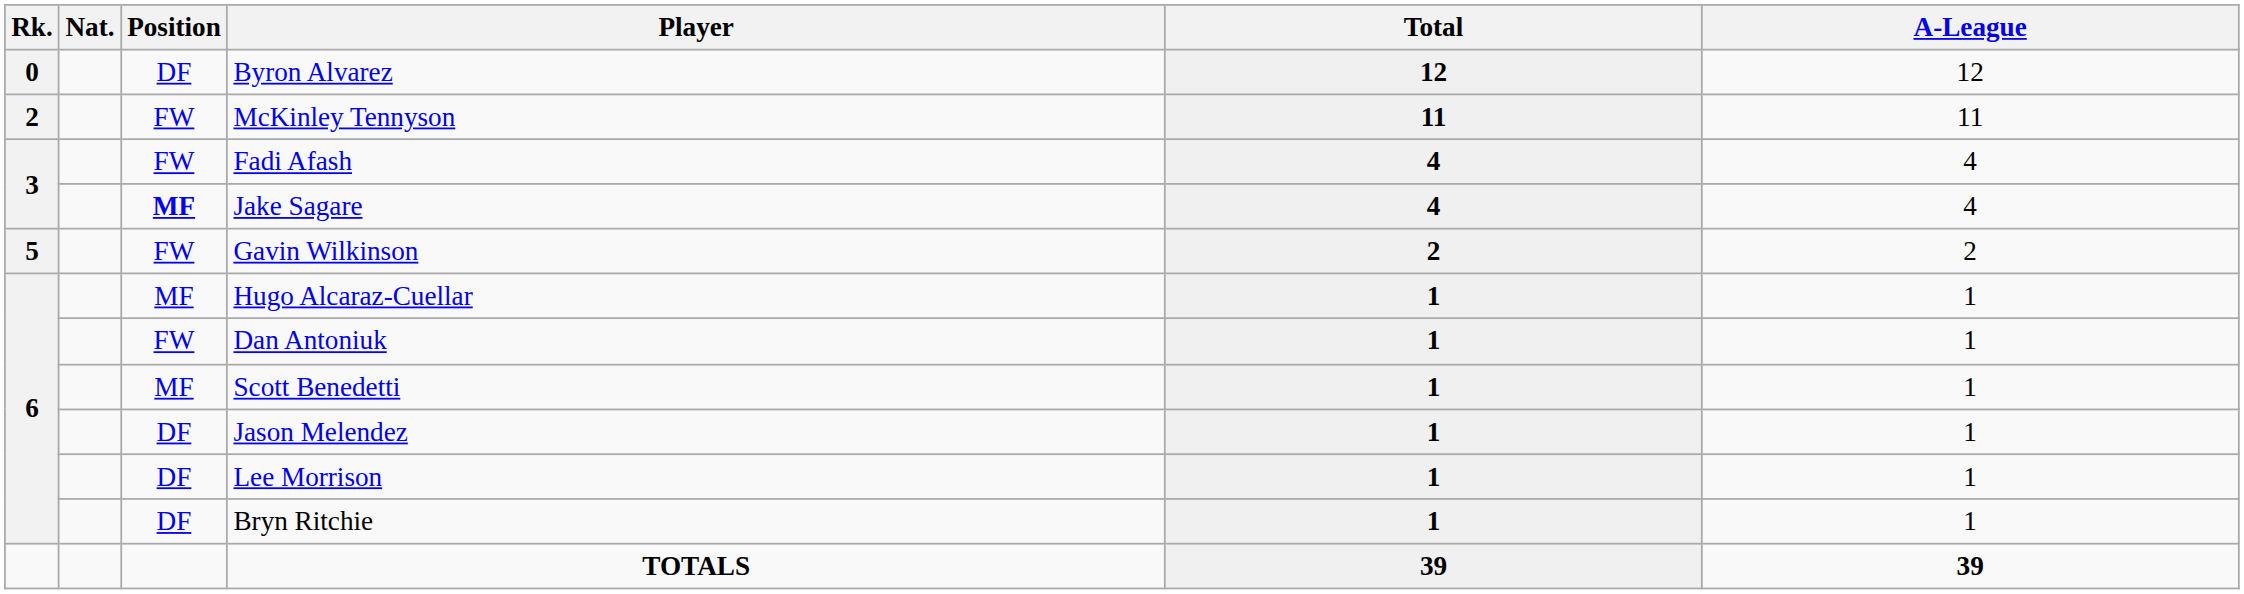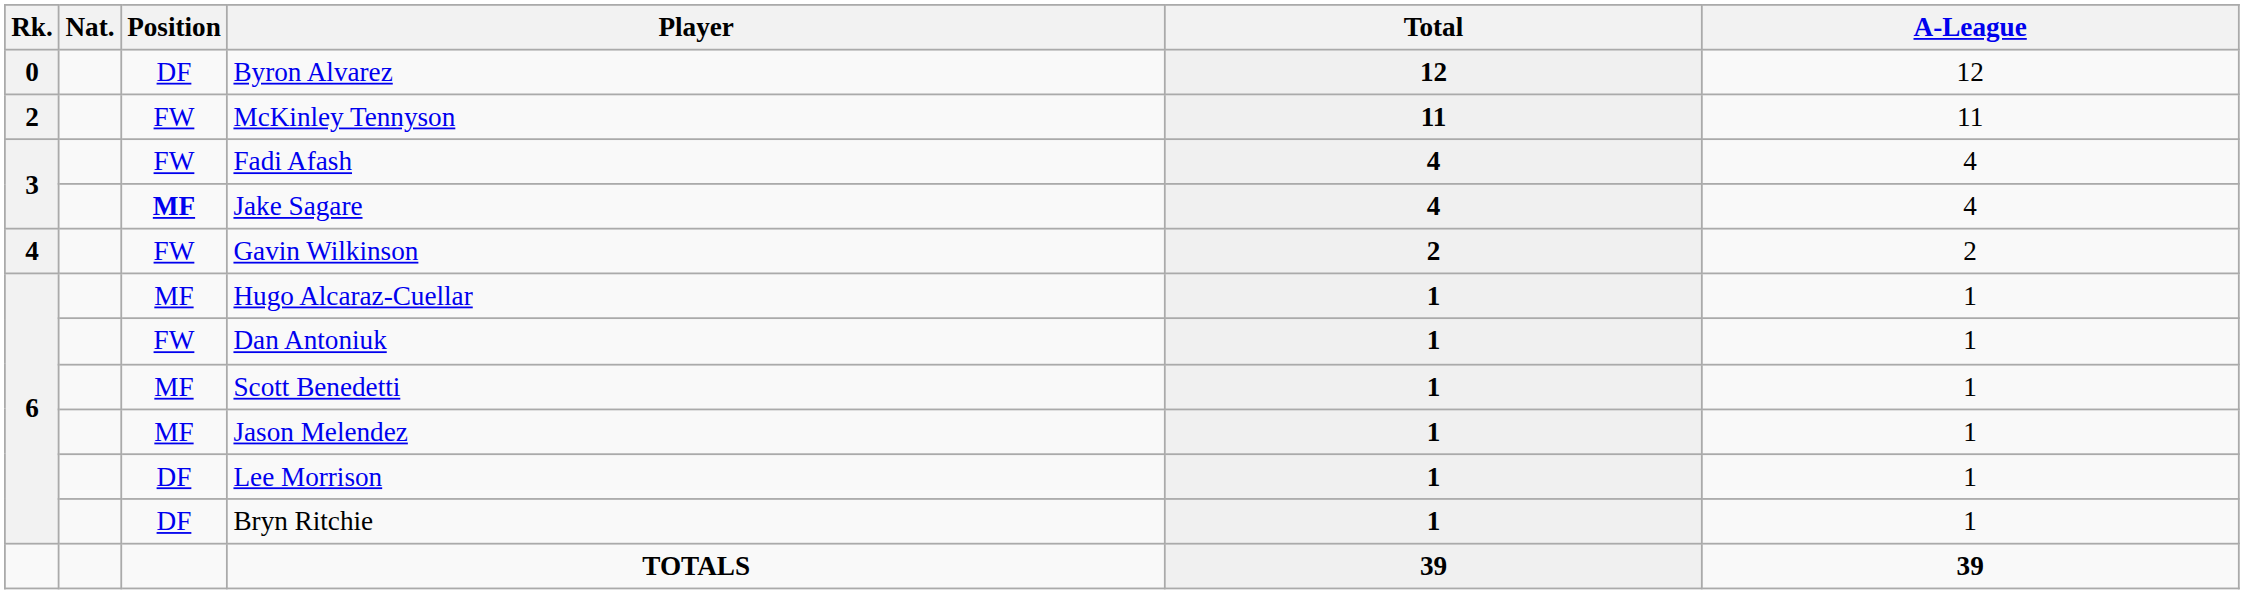 <table class="wikitable" style="font-size:95%; text-align:center;">
 <tr>
 <th width="1%">Rk.</th>
 <th width="1%">Nat.</th>
 <th width="1%">Position</th>
 <th width="42%">Player</th>
 <th width=80>Total</th>
 <th width=80><a href='#'>A-League</a></th>
 </tr>
 <tr>
 <th rowspan="1"><strong>0</strong></th>
 <td></td>
 <td><a href='#'>DF</a></td>
 <td style="text-align: left;"><a href='#'>Byron Alvarez</a></td>
 <td style="background: #F0F0F0;"><strong>12</strong></td>
 <td>12</td>
 </tr>
 <tr>
 <th rowspan="1"><strong>2</strong></th>
 <td></td>
 <td><a href='#'>FW</a></td>
 <td style="text-align: left;"><a href='#'>McKinley Tennyson</a></td>
 <td style="background: #F0F0F0;"><strong>11</strong></td>
 <td>11</td>
 </tr>
 <tr>
 <th rowspan="2"><strong>3</strong></th>
 <td></td>
 <td><a href='#'>FW</a></td>
 <td style="text-align: left;"><a href='#'>Fadi Afash</a></td>
 <td style="background: #F0F0F0;"><strong>4</strong></td>
 <td>4</td>
 </tr>
 <tr>
 <td></td>
 <td><strong><a href='#'>MF</a></strong></td>
 <td style="text-align: left;"><a href='#'>Jake Sagare</a></td>
 <td style="background: #F0F0F0;"><strong>4</strong></td>
 <td>4</td>
 </tr>
 <tr>
-<th rowspan="1"><strong>5</strong></th>
+<th rowspan="1"><strong>4</strong></th>
 <td></td>
 <td><a href='#'>FW</a></td>
 <td style="text-align: left;"><a href='#'>Gavin Wilkinson</a></td>
 <td style="background: #F0F0F0;"><strong>2</strong></td>
 <td>2</td>
 </tr>
 <tr>
 <th rowspan="6"><strong>6</strong></th>
 <td></td>
 <td><a href='#'>MF</a></td>
 <td style="text-align: left;"><a href='#'>Hugo Alcaraz-Cuellar</a></td>
 <td style="background: #F0F0F0;"><strong>1</strong></td>
 <td>1</td>
 </tr>
 <tr>
 <td></td>
 <td><a href='#'>FW</a></td>
 <td style="text-align: left;"><a href='#'>Dan Antoniuk</a></td>
 <td style="background: #F0F0F0;"><strong>1</strong></td>
 <td>1</td>
 </tr>
 <tr>
 <td></td>
 <td><a href='#'>MF</a></td>
 <td style="text-align: left;"><a href='#'>Scott Benedetti</a></td>
 <td style="background: #F0F0F0;"><strong>1</strong></td>
 <td>1</td>
 </tr>
 <tr>
 <td></td>
-<td><a href='#'>DF</a></td>
+<td><a href='#'>MF</a></td>
 <td style="text-align: left;"><a href='#'>Jason Melendez</a></td>
 <td style="background: #F0F0F0;"><strong>1</strong></td>
 <td>1</td>
 </tr>
 <tr>
 <td></td>
 <td><a href='#'>DF</a></td>
 <td style="text-align: left;"><a href='#'>Lee Morrison</a></td>
 <td style="background: #F0F0F0;"><strong>1</strong></td>
 <td>1</td>
 </tr>
 <tr>
 <td></td>
 <td><a href='#'>DF</a></td>
 <td style="text-align: left;">Bryn Ritchie</td>
 <td style="background: #F0F0F0;"><strong>1</strong></td>
 <td>1</td>
 </tr>
 <tr>
 <td></td>
 <td></td>
 <td></td>
 <td><strong>TOTALS</strong></td>
 <td style="background: #F0F0F0;"><strong>39</strong></td>
 <td><strong>39</strong></td>
 </tr>
 </table>
